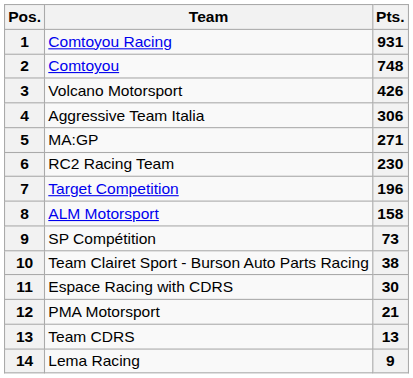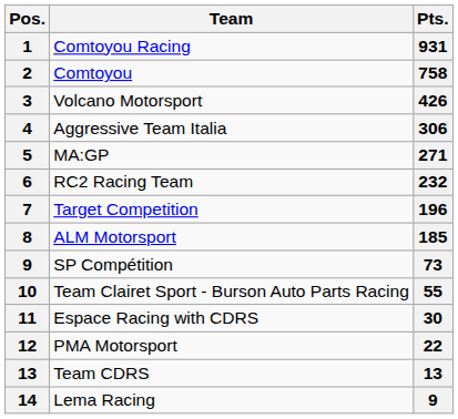 <table class="wikitable" style="font-size:90%; text-align:center">
 <tr>
 <th>Pos.</th>
 <th>Team</th>
 <th>Pts.</th>
 </tr>
 <tr>
 <th>1</th>
 <td align="left"> <a href='#'>Comtoyou Racing</a></td>
 <th>931</th>
 </tr>
 <tr>
 <th>2</th>
 <td align="left"> <a href='#'>Comtoyou</a></td>
-<th>748</th>
+<th>758</th>
 </tr>
 <tr>
 <th>3</th>
 <td align="left"> Volcano Motorsport</td>
 <th>426</th>
 </tr>
 <tr>
 <th>4</th>
 <td align="left"> Aggressive Team Italia</td>
 <th>306</th>
 </tr>
 <tr>
 <th>5</th>
 <td align="left"> MA:GP</td>
 <th>271</th>
 </tr>
 <tr>
 <th>6</th>
 <td align="left"> RC2 Racing Team</td>
-<th>230</th>
+<th>232</th>
 </tr>
 <tr>
 <th>7</th>
 <td align="left"> <a href='#'>Target Competition</a></td>
 <th>196</th>
 </tr>
 <tr>
 <th>8</th>
 <td align="left"> <a href='#'>ALM Motorsport</a></td>
-<th>158</th>
+<th>185</th>
 </tr>
 <tr>
 <th>9</th>
 <td align="left"> SP Compétition</td>
 <th>73</th>
 </tr>
 <tr>
 <th>10</th>
 <td align="left"> Team Clairet Sport - Burson Auto Parts Racing</td>
-<th>38</th>
+<th>55</th>
 </tr>
 <tr>
 <th>11</th>
 <td align="left"> Espace Racing with CDRS</td>
 <th>30</th>
 </tr>
 <tr>
 <th>12</th>
 <td align="left"> PMA Motorsport</td>
-<th>21</th>
+<th>22</th>
 </tr>
 <tr>
 <th>13</th>
 <td align="left"> Team CDRS</td>
 <th>13</th>
 </tr>
 <tr>
 <th>14</th>
 <td align="left"> Lema Racing</td>
 <th>9</th>
 </tr>
 </table>
